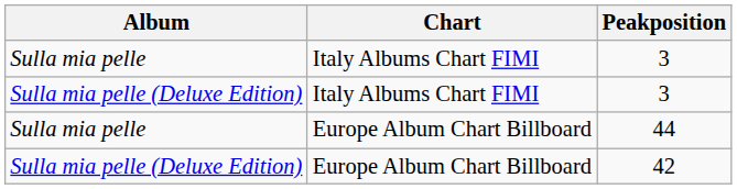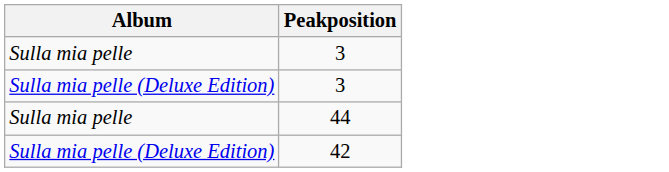 <table class="wikitable">
 <tr>
 <th>Album</th>
-<th>Chart</th>
 <th>Peakposition</th>
 </tr>
 <tr>
 <td><em>Sulla mia pelle</em></td>
-<td>Italy Albums Chart <a href='#'>FIMI</a></td>
 <td align="center">3</td>
 </tr>
 <tr>
 <td><em><a href='#'>Sulla mia pelle (Deluxe Edition)</a></em></td>
-<td>Italy Albums Chart <a href='#'>FIMI</a></td>
 <td align="center">3</td>
 </tr>
 <tr>
 <td><em>Sulla mia pelle</em></td>
-<td>Europe Album Chart Billboard</td>
 <td align="center">44</td>
 </tr>
 <tr>
 <td><em><a href='#'>Sulla mia pelle (Deluxe Edition)</a></em></td>
-<td>Europe Album Chart Billboard</td>
 <td align="center">42</td>
 </tr>
 </table>
